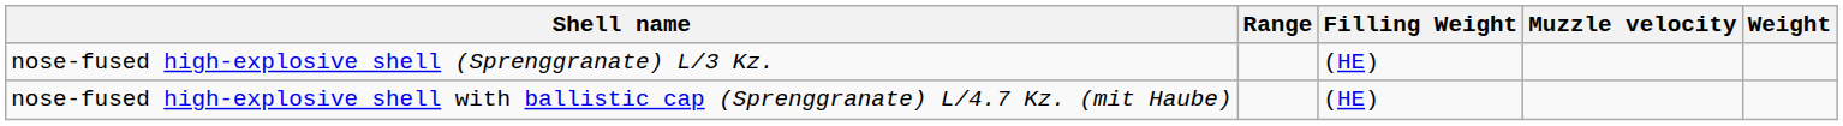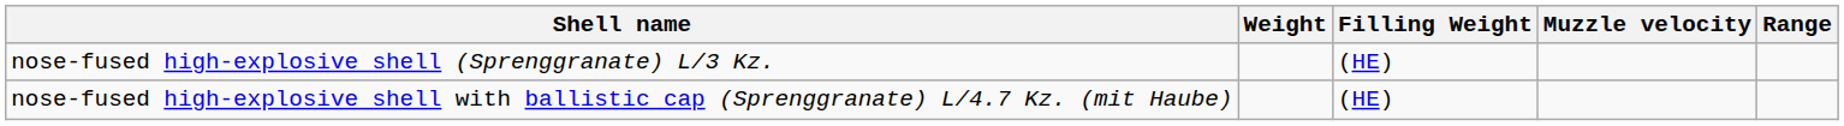 <table class="wikitable" border="1">
 <tr>
 <th>Shell name</th>
-<th>Range</th>
+<th>Weight</th>
 <th>Filling Weight</th>
 <th>Muzzle velocity</th>
-<th>Weight</th>
+<th>Range</th>
 </tr>
 <tr>
 <td>nose-fused <a href='#'>high-explosive shell</a> <em>(Sprenggranate) L/3 Kz.</em></td>
 <td></td>
 <td> (<a href='#'>HE</a>)</td>
 <td></td>
 <td></td>
 </tr>
 <tr>
 <td>nose-fused <a href='#'>high-explosive shell</a> with <a href='#'>ballistic cap</a> <em>(Sprenggranate) L/4.7 Kz. (mit Haube)</em></td>
 <td></td>
 <td> (<a href='#'>HE</a>)</td>
 <td></td>
 <td></td>
 </tr>
 </table>
